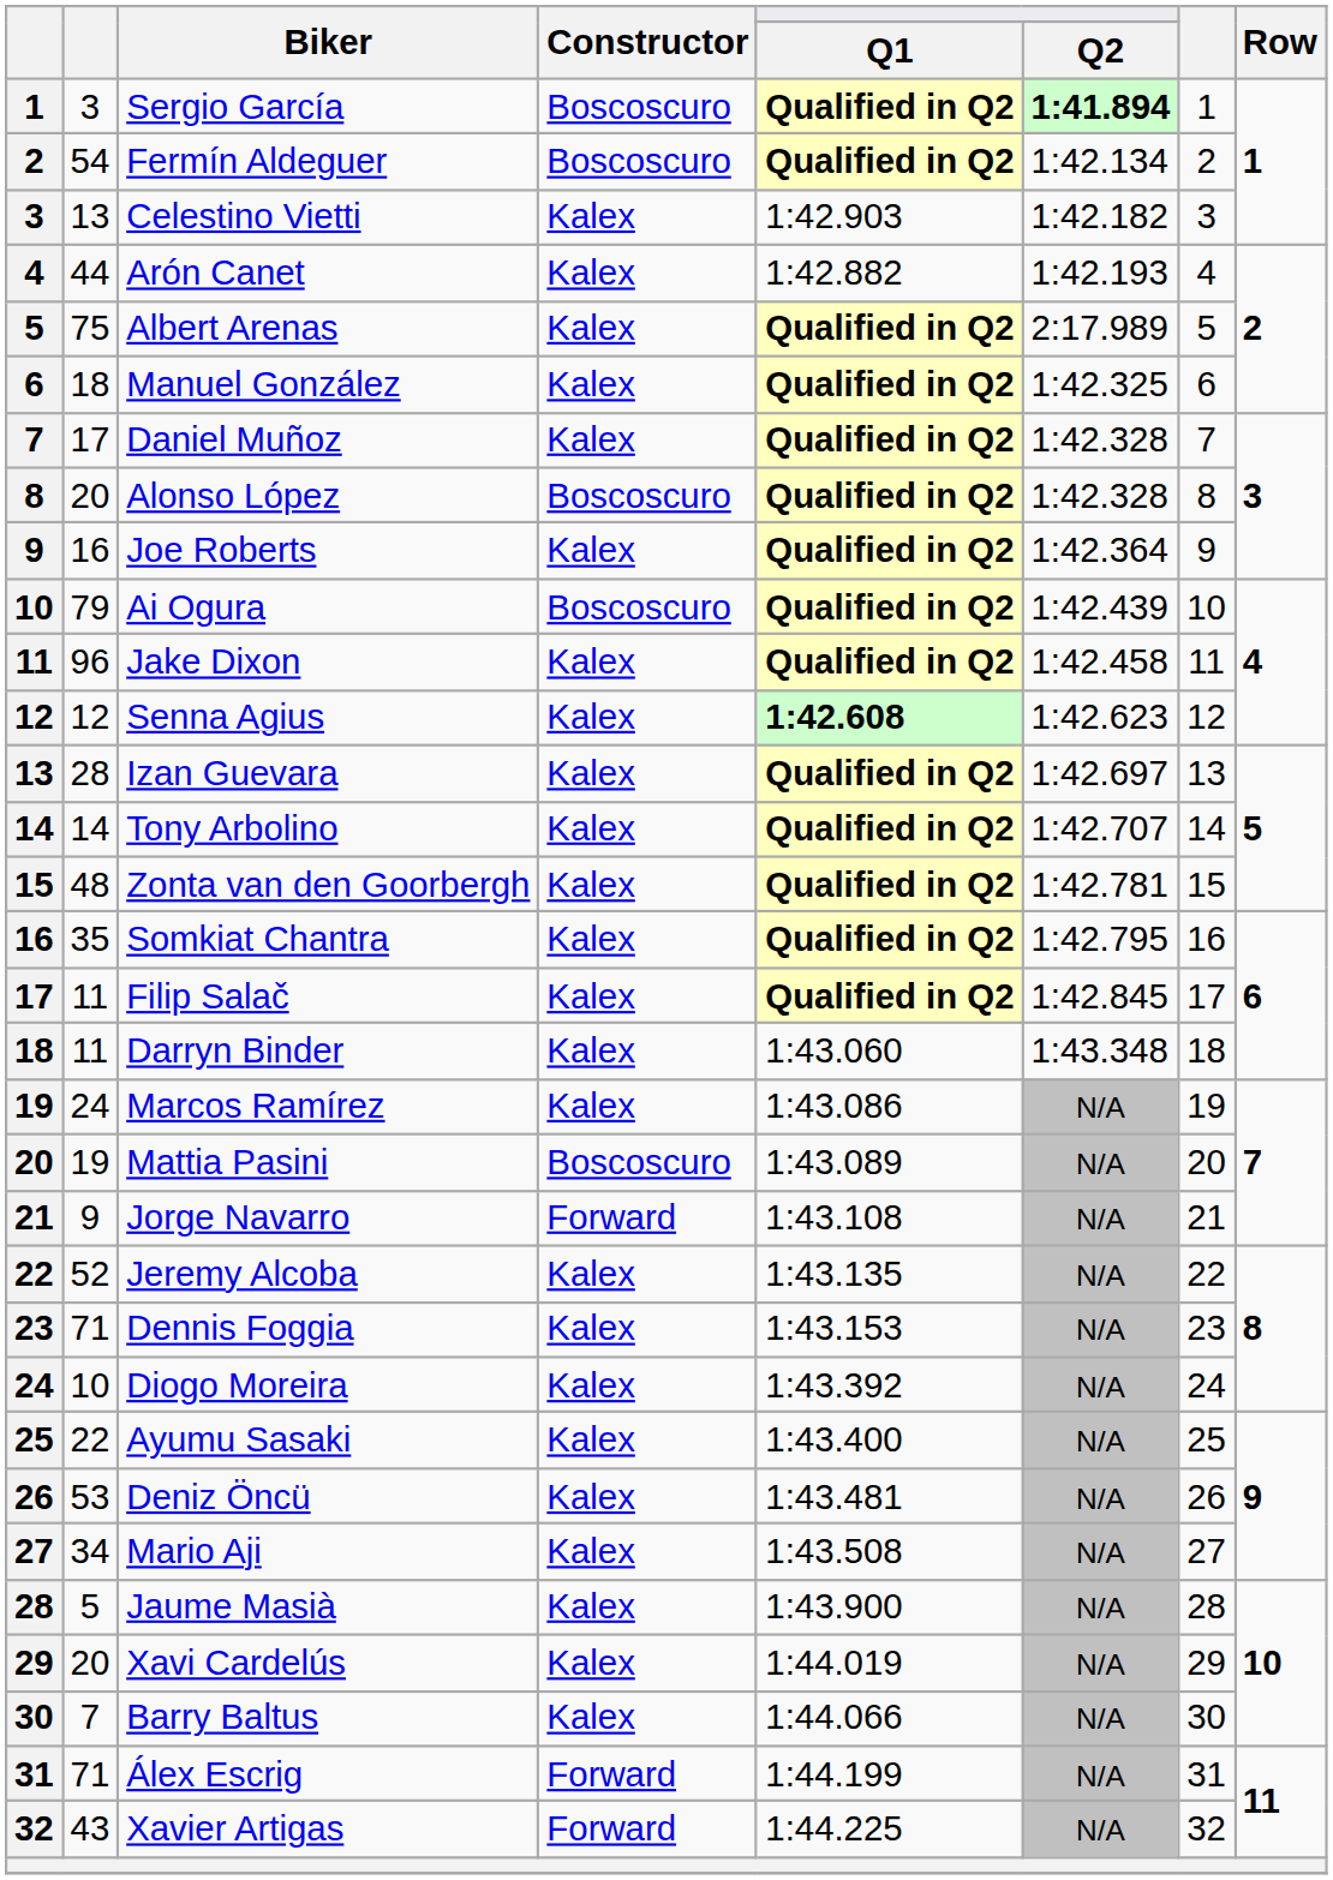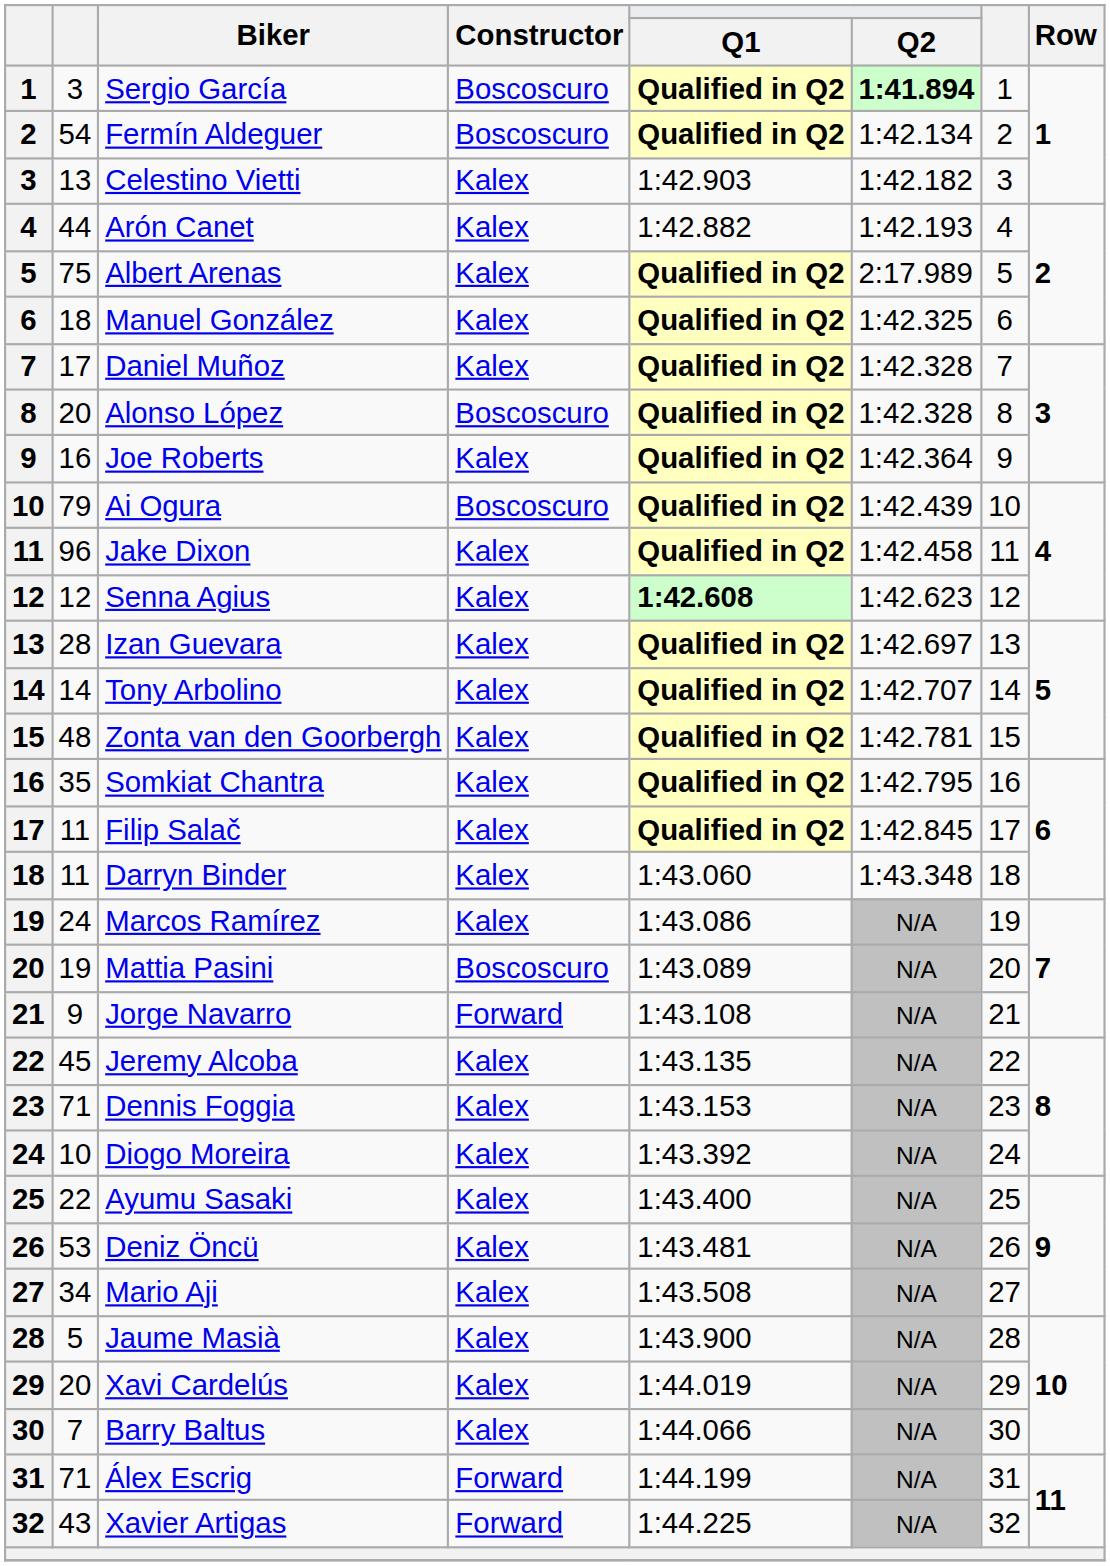 <table class="wikitable sortable" style="font-size: 85%;">
 <tr>
 <th rowspan="2"></th>
 <th rowspan="2"></th>
 <th rowspan="2">Biker</th>
 <th rowspan="2">Constructor</th>
 <th colspan="2" style="background:#eaecf0; text-align:center;"></th>
 <th rowspan="2"></th>
 <th rowspan="2">Row</th>
 </tr>
 <tr>
 <th scope="col">Q1</th>
 <th scope="col">Q2</th>
 </tr>
 <tr>
 <th scope="row">1</th>
 <td align="center">3</td>
 <td> <a href='#'>Sergio García</a></td>
 <td><a href='#'>Boscoscuro</a></td>
 <td style="background:#ffffbf;"><strong>Qualified in Q2</strong></td>
 <td style="background:#ccffcc;"><strong>1:41.894</strong></td>
 <td align="center">1</td>
 <td rowspan="3"><strong>1</strong></td>
 </tr>
 <tr>
 <th scope="row">2</th>
 <td align="center">54</td>
 <td> <a href='#'>Fermín Aldeguer</a></td>
 <td><a href='#'>Boscoscuro</a></td>
 <td style="background:#ffffbf;"><strong>Qualified in Q2</strong></td>
 <td>1:42.134</td>
 <td align="center">2</td>
 </tr>
 <tr>
 <th scope="row">3</th>
 <td align="center">13</td>
 <td> <a href='#'>Celestino Vietti</a></td>
 <td><a href='#'>Kalex</a></td>
 <td>1:42.903</td>
 <td>1:42.182</td>
 <td align="center">3</td>
 </tr>
 <tr>
 <th scope="row">4</th>
 <td align="center">44</td>
 <td> <a href='#'>Arón Canet</a></td>
 <td><a href='#'>Kalex</a></td>
 <td>1:42.882</td>
 <td>1:42.193</td>
 <td align="center">4</td>
 <td rowspan="3"><strong>2</strong></td>
 </tr>
 <tr>
 <th scope="row">5</th>
 <td align="center">75</td>
 <td> <a href='#'>Albert Arenas</a></td>
 <td><a href='#'>Kalex</a></td>
 <td style="background:#ffffbf;"><strong>Qualified in Q2</strong></td>
 <td>2:17.989</td>
 <td align="center">5</td>
 </tr>
 <tr>
 <th scope="row">6</th>
 <td align="center">18</td>
 <td> <a href='#'>Manuel González</a></td>
 <td><a href='#'>Kalex</a></td>
 <td style="background:#ffffbf;"><strong>Qualified in Q2</strong></td>
 <td>1:42.325</td>
 <td align="center">6</td>
 </tr>
 <tr>
 <th scope="row">7</th>
 <td align="center">17</td>
 <td> <a href='#'>Daniel Muñoz</a></td>
 <td><a href='#'>Kalex</a></td>
 <td style="background:#ffffbf;"><strong>Qualified in Q2</strong></td>
 <td>1:42.328</td>
 <td align="center">7</td>
 <td rowspan="3"><strong>3</strong></td>
 </tr>
 <tr>
 <th scope="row">8</th>
 <td align="center">20</td>
 <td> <a href='#'>Alonso López</a></td>
 <td><a href='#'>Boscoscuro</a></td>
 <td style="background:#ffffbf;"><strong>Qualified in Q2</strong></td>
 <td>1:42.328</td>
 <td align="center">8</td>
 </tr>
 <tr>
 <th scope="row">9</th>
 <td align="center">16</td>
 <td> <a href='#'>Joe Roberts</a></td>
 <td><a href='#'>Kalex</a></td>
 <td style="background:#ffffbf;"><strong>Qualified in Q2</strong></td>
 <td>1:42.364</td>
 <td align="center">9</td>
 </tr>
 <tr>
 <th scope="row">10</th>
 <td align="center">79</td>
 <td> <a href='#'>Ai Ogura</a></td>
 <td><a href='#'>Boscoscuro</a></td>
 <td style="background:#ffffbf;"><strong>Qualified in Q2</strong></td>
 <td>1:42.439</td>
 <td align="center">10</td>
 <td rowspan="3"><strong>4</strong></td>
 </tr>
 <tr>
 <th scope="row">11</th>
 <td align="center">96</td>
 <td> <a href='#'>Jake Dixon</a></td>
 <td><a href='#'>Kalex</a></td>
 <td style="background:#ffffbf;"><strong>Qualified in Q2</strong></td>
 <td>1:42.458</td>
 <td align="center">11</td>
 </tr>
 <tr>
 <th scope="row">12</th>
 <td align="center">12</td>
 <td> <a href='#'>Senna Agius</a></td>
 <td><a href='#'>Kalex</a></td>
 <td style="background:#ccffcc;"><strong>1:42.608</strong></td>
 <td>1:42.623</td>
 <td align="center">12</td>
 </tr>
 <tr>
 <th scope="row">13</th>
 <td align="center">28</td>
 <td> <a href='#'>Izan Guevara</a></td>
 <td><a href='#'>Kalex</a></td>
 <td style="background:#ffffbf;"><strong>Qualified in Q2</strong></td>
 <td>1:42.697</td>
 <td align="center">13</td>
 <td rowspan="3"><strong>5</strong></td>
 </tr>
 <tr>
 <th scope="row">14</th>
 <td align="center">14</td>
 <td> <a href='#'>Tony Arbolino</a></td>
 <td><a href='#'>Kalex</a></td>
 <td style="background:#ffffbf;"><strong>Qualified in Q2</strong></td>
 <td>1:42.707</td>
 <td align="center">14</td>
 </tr>
 <tr>
 <th scope="row">15</th>
 <td align="center">48</td>
 <td> <a href='#'>Zonta van den Goorbergh</a></td>
 <td><a href='#'>Kalex</a></td>
 <td style="background:#ffffbf;"><strong>Qualified in Q2</strong></td>
 <td>1:42.781</td>
 <td align="center">15</td>
 </tr>
 <tr>
 <th scope="row">16</th>
 <td align="center">35</td>
 <td> <a href='#'>Somkiat Chantra</a></td>
 <td><a href='#'>Kalex</a></td>
 <td style="background:#ffffbf;"><strong>Qualified in Q2</strong></td>
 <td>1:42.795</td>
 <td align="center">16</td>
 <td rowspan="3"><strong>6</strong></td>
 </tr>
 <tr>
 <th scope="row">17</th>
 <td align="center">11</td>
 <td> <a href='#'>Filip Salač</a></td>
 <td><a href='#'>Kalex</a></td>
 <td style="background:#ffffbf;"><strong>Qualified in Q2</strong></td>
 <td>1:42.845</td>
 <td align="center">17</td>
 </tr>
 <tr>
 <th scope="row">18</th>
 <td align="center">11</td>
 <td> <a href='#'>Darryn Binder</a></td>
 <td><a href='#'>Kalex</a></td>
 <td>1:43.060</td>
 <td>1:43.348</td>
 <td align="center">18</td>
 </tr>
 <tr>
 <th scope="row">19</th>
 <td align="center">24</td>
 <td> <a href='#'>Marcos Ramírez</a></td>
 <td><a href='#'>Kalex</a></td>
 <td>1:43.086</td>
 <td style="background: silver" align="center" data-sort-value="19"><small>N/A</small></td>
 <td align="center">19</td>
 <td rowspan="3"><strong>7</strong></td>
 </tr>
 <tr>
 <th scope="row">20</th>
 <td align="center">19</td>
 <td> <a href='#'>Mattia Pasini</a></td>
 <td><a href='#'>Boscoscuro</a></td>
 <td>1:43.089</td>
 <td style="background: silver" align="center" data-sort-value="20"><small>N/A</small></td>
 <td align="center">20</td>
 </tr>
 <tr>
 <th scope="row">21</th>
 <td align="center">9</td>
 <td> <a href='#'>Jorge Navarro</a></td>
 <td><a href='#'>Forward</a></td>
 <td>1:43.108</td>
 <td style="background: silver" align="center" data-sort-value="21"><small>N/A</small></td>
 <td align="center">21</td>
 </tr>
 <tr>
 <th scope="row">22</th>
-<td align="center">52</td>
+<td align="center">45</td>
 <td> <a href='#'>Jeremy Alcoba</a></td>
 <td><a href='#'>Kalex</a></td>
 <td>1:43.135</td>
 <td style="background: silver" align="center" data-sort-value="22"><small>N/A</small></td>
 <td align="center">22</td>
 <td rowspan="3"><strong>8</strong></td>
 </tr>
 <tr>
 <th scope="row">23</th>
 <td align="center">71</td>
 <td> <a href='#'>Dennis Foggia</a></td>
 <td><a href='#'>Kalex</a></td>
 <td>1:43.153</td>
 <td style="background: silver" align="center" data-sort-value="23"><small>N/A</small></td>
 <td align="center">23</td>
 </tr>
 <tr>
 <th scope="row">24</th>
 <td align="center">10</td>
 <td> <a href='#'>Diogo Moreira</a></td>
 <td><a href='#'>Kalex</a></td>
 <td>1:43.392</td>
 <td style="background: silver" align="center" data-sort-value="24"><small>N/A</small></td>
 <td align="center">24</td>
 </tr>
 <tr>
 <th scope="row">25</th>
 <td align="center">22</td>
 <td> <a href='#'>Ayumu Sasaki</a></td>
 <td><a href='#'>Kalex</a></td>
 <td>1:43.400</td>
 <td style="background: silver" align="center" data-sort-value="25"><small>N/A</small></td>
 <td align="center">25</td>
 <td rowspan="3"><strong>9</strong></td>
 </tr>
 <tr>
 <th scope="row">26</th>
 <td align="center">53</td>
 <td> <a href='#'>Deniz Öncü</a></td>
 <td><a href='#'>Kalex</a></td>
 <td>1:43.481</td>
 <td style="background: silver" align="center" data-sort-value="26"><small>N/A</small></td>
 <td align="center">26</td>
 </tr>
 <tr>
 <th scope="row">27</th>
 <td align="center">34</td>
 <td> <a href='#'>Mario Aji</a></td>
 <td><a href='#'>Kalex</a></td>
 <td>1:43.508</td>
 <td style="background: silver" align="center" data-sort-value="27"><small>N/A</small></td>
 <td align="center">27</td>
 </tr>
 <tr>
 <th scope="row">28</th>
 <td align="center">5</td>
 <td> <a href='#'>Jaume Masià</a></td>
 <td><a href='#'>Kalex</a></td>
 <td>1:43.900</td>
 <td style="background: silver" align="center" data-sort-value="28"><small>N/A</small></td>
 <td align="center">28</td>
 <td rowspan="3"><strong>10</strong></td>
 </tr>
 <tr>
 <th scope="row">29</th>
 <td align="center">20</td>
 <td> <a href='#'>Xavi Cardelús</a></td>
 <td><a href='#'>Kalex</a></td>
 <td>1:44.019</td>
 <td style="background: silver" align="center" data-sort-value="27"><small>N/A</small></td>
 <td align="center">29</td>
 </tr>
 <tr>
 <th scope="row">30</th>
 <td align="center">7</td>
 <td> <a href='#'>Barry Baltus</a></td>
 <td><a href='#'>Kalex</a></td>
 <td>1:44.066</td>
 <td style="background: silver" align="center" data-sort-value="27"><small>N/A</small></td>
 <td align="center">30</td>
 </tr>
 <tr>
 <th scope="row">31</th>
 <td align="center">71</td>
 <td> <a href='#'>Álex Escrig</a></td>
 <td><a href='#'>Forward</a></td>
 <td>1:44.199</td>
 <td style="background: silver" align="center" data-sort-value="27"><small>N/A</small></td>
 <td align="center">31</td>
 <td rowspan="2"><strong>11</strong></td>
 </tr>
 <tr>
 <th scope="row">32</th>
 <td align="center">43</td>
 <td> <a href='#'>Xavier Artigas</a></td>
 <td><a href='#'>Forward</a></td>
 <td>1:44.225</td>
 <td style="background: silver" align="center" data-sort-value="27"><small>N/A</small></td>
 <td align="center">32</td>
 </tr>
 <tr>
 <th colspan="8"></th>
 </tr>
 <tr>
 </tr>
 </table>
